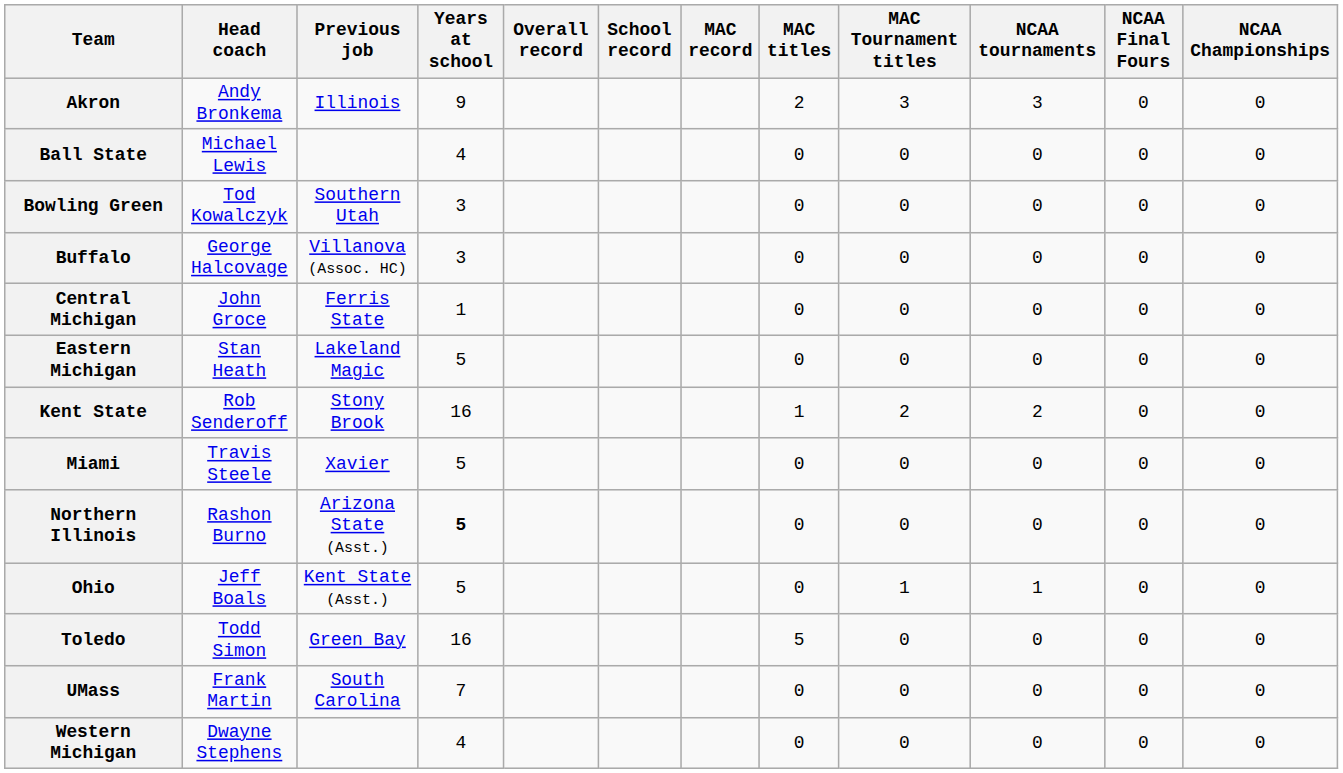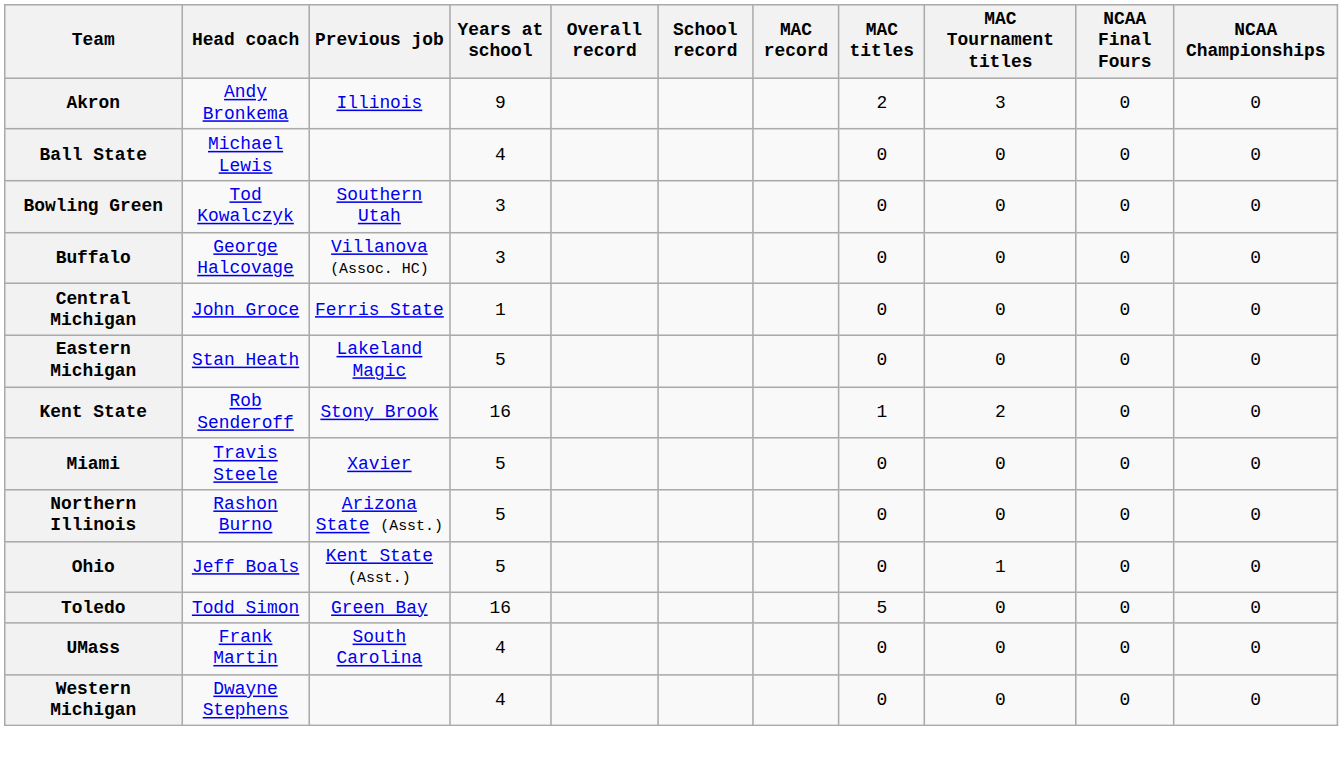 <table class="wikitable sortable" style="text-align: center;font-size:90%;">
 <tr>
 <th width="110">Team</th>
 <th>Head coach</th>
 <th>Previous job</th>
 <th>Years at school</th>
 <th>Overall record</th>
 <th>School record</th>
 <th>MAC record</th>
 <th>MAC titles</th>
 <th>MAC Tournament titles</th>
-<th>NCAA tournaments</th>
 <th>NCAA Final Fours</th>
 <th>NCAA Championships</th>
 </tr>
 <tr>
 <th style=>Akron</th>
 <td><a href='#'>Andy Bronkema</a></td>
 <td><a href='#'>Illinois</a></td>
 <td>9</td>
 <td></td>
 <td></td>
 <td></td>
 <td>2</td>
 <td>3</td>
-<td>3</td>
 <td>0</td>
 <td>0</td>
 </tr>
 <tr>
 <th style=>Ball State</th>
 <td><a href='#'>Michael Lewis</a></td>
 <td></td>
 <td>4</td>
 <td></td>
 <td></td>
 <td></td>
-<td>0</td>
 <td>0</td>
 <td>0</td>
 <td>0</td>
 <td>0</td>
 </tr>
 <tr>
 <th style=>Bowling Green</th>
 <td><a href='#'>Tod Kowalczyk</a></td>
 <td><a href='#'>Southern Utah</a></td>
 <td>3</td>
 <td></td>
 <td></td>
 <td></td>
 <td>0</td>
 <td>0</td>
 <td>0</td>
 <td>0</td>
-<td>0</td>
 </tr>
 <tr>
 <th style=>Buffalo</th>
 <td><a href='#'>George Halcovage</a></td>
 <td><a href='#'>Villanova</a> <small>(Assoc. HC)</small></td>
 <td>3</td>
 <td></td>
 <td></td>
 <td></td>
-<td>0</td>
 <td>0</td>
 <td>0</td>
 <td>0</td>
 <td>0</td>
 </tr>
 <tr>
 <th style=>Central Michigan</th>
 <td><a href='#'>John Groce</a></td>
 <td><a href='#'>Ferris State</a></td>
 <td>1</td>
 <td></td>
 <td></td>
 <td></td>
 <td>0</td>
 <td>0</td>
 <td>0</td>
 <td>0</td>
-<td>0</td>
 </tr>
 <tr>
 <th style=>Eastern Michigan</th>
 <td><a href='#'>Stan Heath</a></td>
 <td><a href='#'>Lakeland Magic</a></td>
 <td>5</td>
 <td></td>
 <td></td>
 <td></td>
-<td>0</td>
 <td>0</td>
 <td>0</td>
 <td>0</td>
 <td>0</td>
 </tr>
 <tr>
 <th style=>Kent State</th>
 <td><a href='#'>Rob Senderoff</a></td>
 <td><a href='#'>Stony Brook</a></td>
 <td>16</td>
 <td></td>
 <td></td>
 <td></td>
 <td>1</td>
-<td>2</td>
 <td>2</td>
 <td>0</td>
 <td>0</td>
 </tr>
 <tr>
 <th style=>Miami</th>
 <td><a href='#'>Travis Steele</a></td>
 <td><a href='#'>Xavier</a></td>
 <td>5</td>
 <td></td>
 <td></td>
 <td></td>
 <td>0</td>
 <td>0</td>
 <td>0</td>
 <td>0</td>
-<td>0</td>
 </tr>
 <tr>
 <th style=>Northern Illinois</th>
 <td><a href='#'>Rashon Burno</a></td>
 <td><a href='#'>Arizona State</a> <small>(Asst.)</small></td>
-<td><strong>5</strong></td>
+<td>5</td>
 <td></td>
 <td></td>
 <td></td>
-<td>0</td>
 <td>0</td>
 <td>0</td>
 <td>0</td>
 <td>0</td>
 </tr>
 <tr>
 <th style=>Ohio</th>
 <td><a href='#'>Jeff Boals</a></td>
 <td><a href='#'>Kent State</a> <small>(Asst.)</small></td>
 <td>5</td>
 <td></td>
 <td></td>
 <td></td>
 <td>0</td>
-<td>1</td>
 <td>1</td>
 <td>0</td>
 <td>0</td>
 </tr>
 <tr>
 <th style=>Toledo</th>
 <td><a href='#'>Todd Simon</a></td>
 <td><a href='#'>Green Bay</a></td>
 <td>16</td>
 <td></td>
 <td></td>
 <td></td>
 <td>5</td>
 <td>0</td>
 <td>0</td>
 <td>0</td>
-<td>0</td>
 </tr>
 <tr>
 <th style=>UMass</th>
 <td><a href='#'>Frank Martin</a></td>
 <td><a href='#'>South Carolina</a></td>
-<td>7</td>
+<td>4</td>
 <td></td>
 <td></td>
 <td></td>
-<td>0</td>
 <td>0</td>
 <td>0</td>
 <td>0</td>
 <td>0</td>
 </tr>
 <tr>
 <th style=>Western Michigan</th>
 <td><a href='#'>Dwayne Stephens</a></td>
 <td></td>
 <td>4</td>
 <td></td>
 <td></td>
 <td></td>
 <td>0</td>
 <td>0</td>
 <td>0</td>
 <td>0</td>
-<td>0</td>
 </tr>
 </table>
